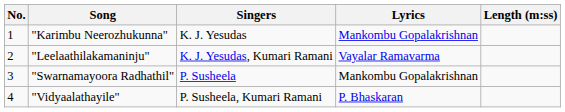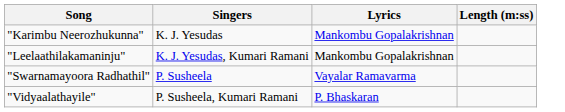 <table class="wikitable" style="font-size:95%;">
 <tr>
-<th>No.</th>
 <th>Song</th>
 <th>Singers</th>
 <th>Lyrics</th>
 <th>Length (m:ss)</th>
 </tr>
 <tr>
-<td>1</td>
 <td>"Karimbu Neerozhukunna"</td>
 <td>K. J. Yesudas</td>
 <td><a href='#'>Mankombu Gopalakrishnan</a></td>
 <td></td>
 </tr>
 <tr>
-<td>2</td>
 <td>"Leelaathilakamaninju"</td>
 <td><a href='#'>K. J. Yesudas</a>, Kumari Ramani</td>
+<td>Mankombu Gopalakrishnan</td>
+<td></td>
+</tr>
+<tr>
+<td>"Swarnamayoora Radhathil"</td>
+<td><a href='#'>P. Susheela</a></td>
 <td><a href='#'>Vayalar Ramavarma</a></td>
 <td></td>
 </tr>
 <tr>
-<td>3</td>
-<td>"Swarnamayoora Radhathil"</td>
-<td><a href='#'>P. Susheela</a></td>
-<td>Mankombu Gopalakrishnan</td>
-<td></td>
-</tr>
-<tr>
-<td>4</td>
 <td>"Vidyaalathayile"</td>
 <td>P. Susheela, Kumari Ramani</td>
 <td><a href='#'>P. Bhaskaran</a></td>
 <td></td>
 </tr>
 </table>
